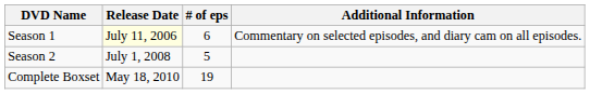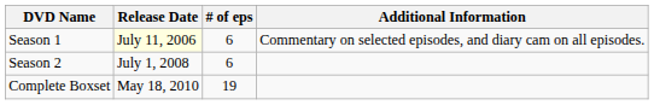 <table class="wikitable">
 <tr>
 <th>DVD Name</th>
 <th>Release Date</th>
 <th># of eps</th>
 <th>Additional Information</th>
 </tr>
 <tr>
 <td>Season 1</td>
 <td style="background: lightyellow;">July 11, 2006</td>
 <td align="center">6</td>
 <td>Commentary on selected episodes, and diary cam on all episodes.</td>
 </tr>
 <tr>
 <td>Season 2</td>
 <td>July 1, 2008</td>
-<td align="center">5</td>
+<td align="center">6</td>
 <td></td>
 </tr>
 <tr>
 <td>Complete Boxset</td>
 <td>May 18, 2010</td>
 <td align="center">19</td>
 <td></td>
 </tr>
 </table>
